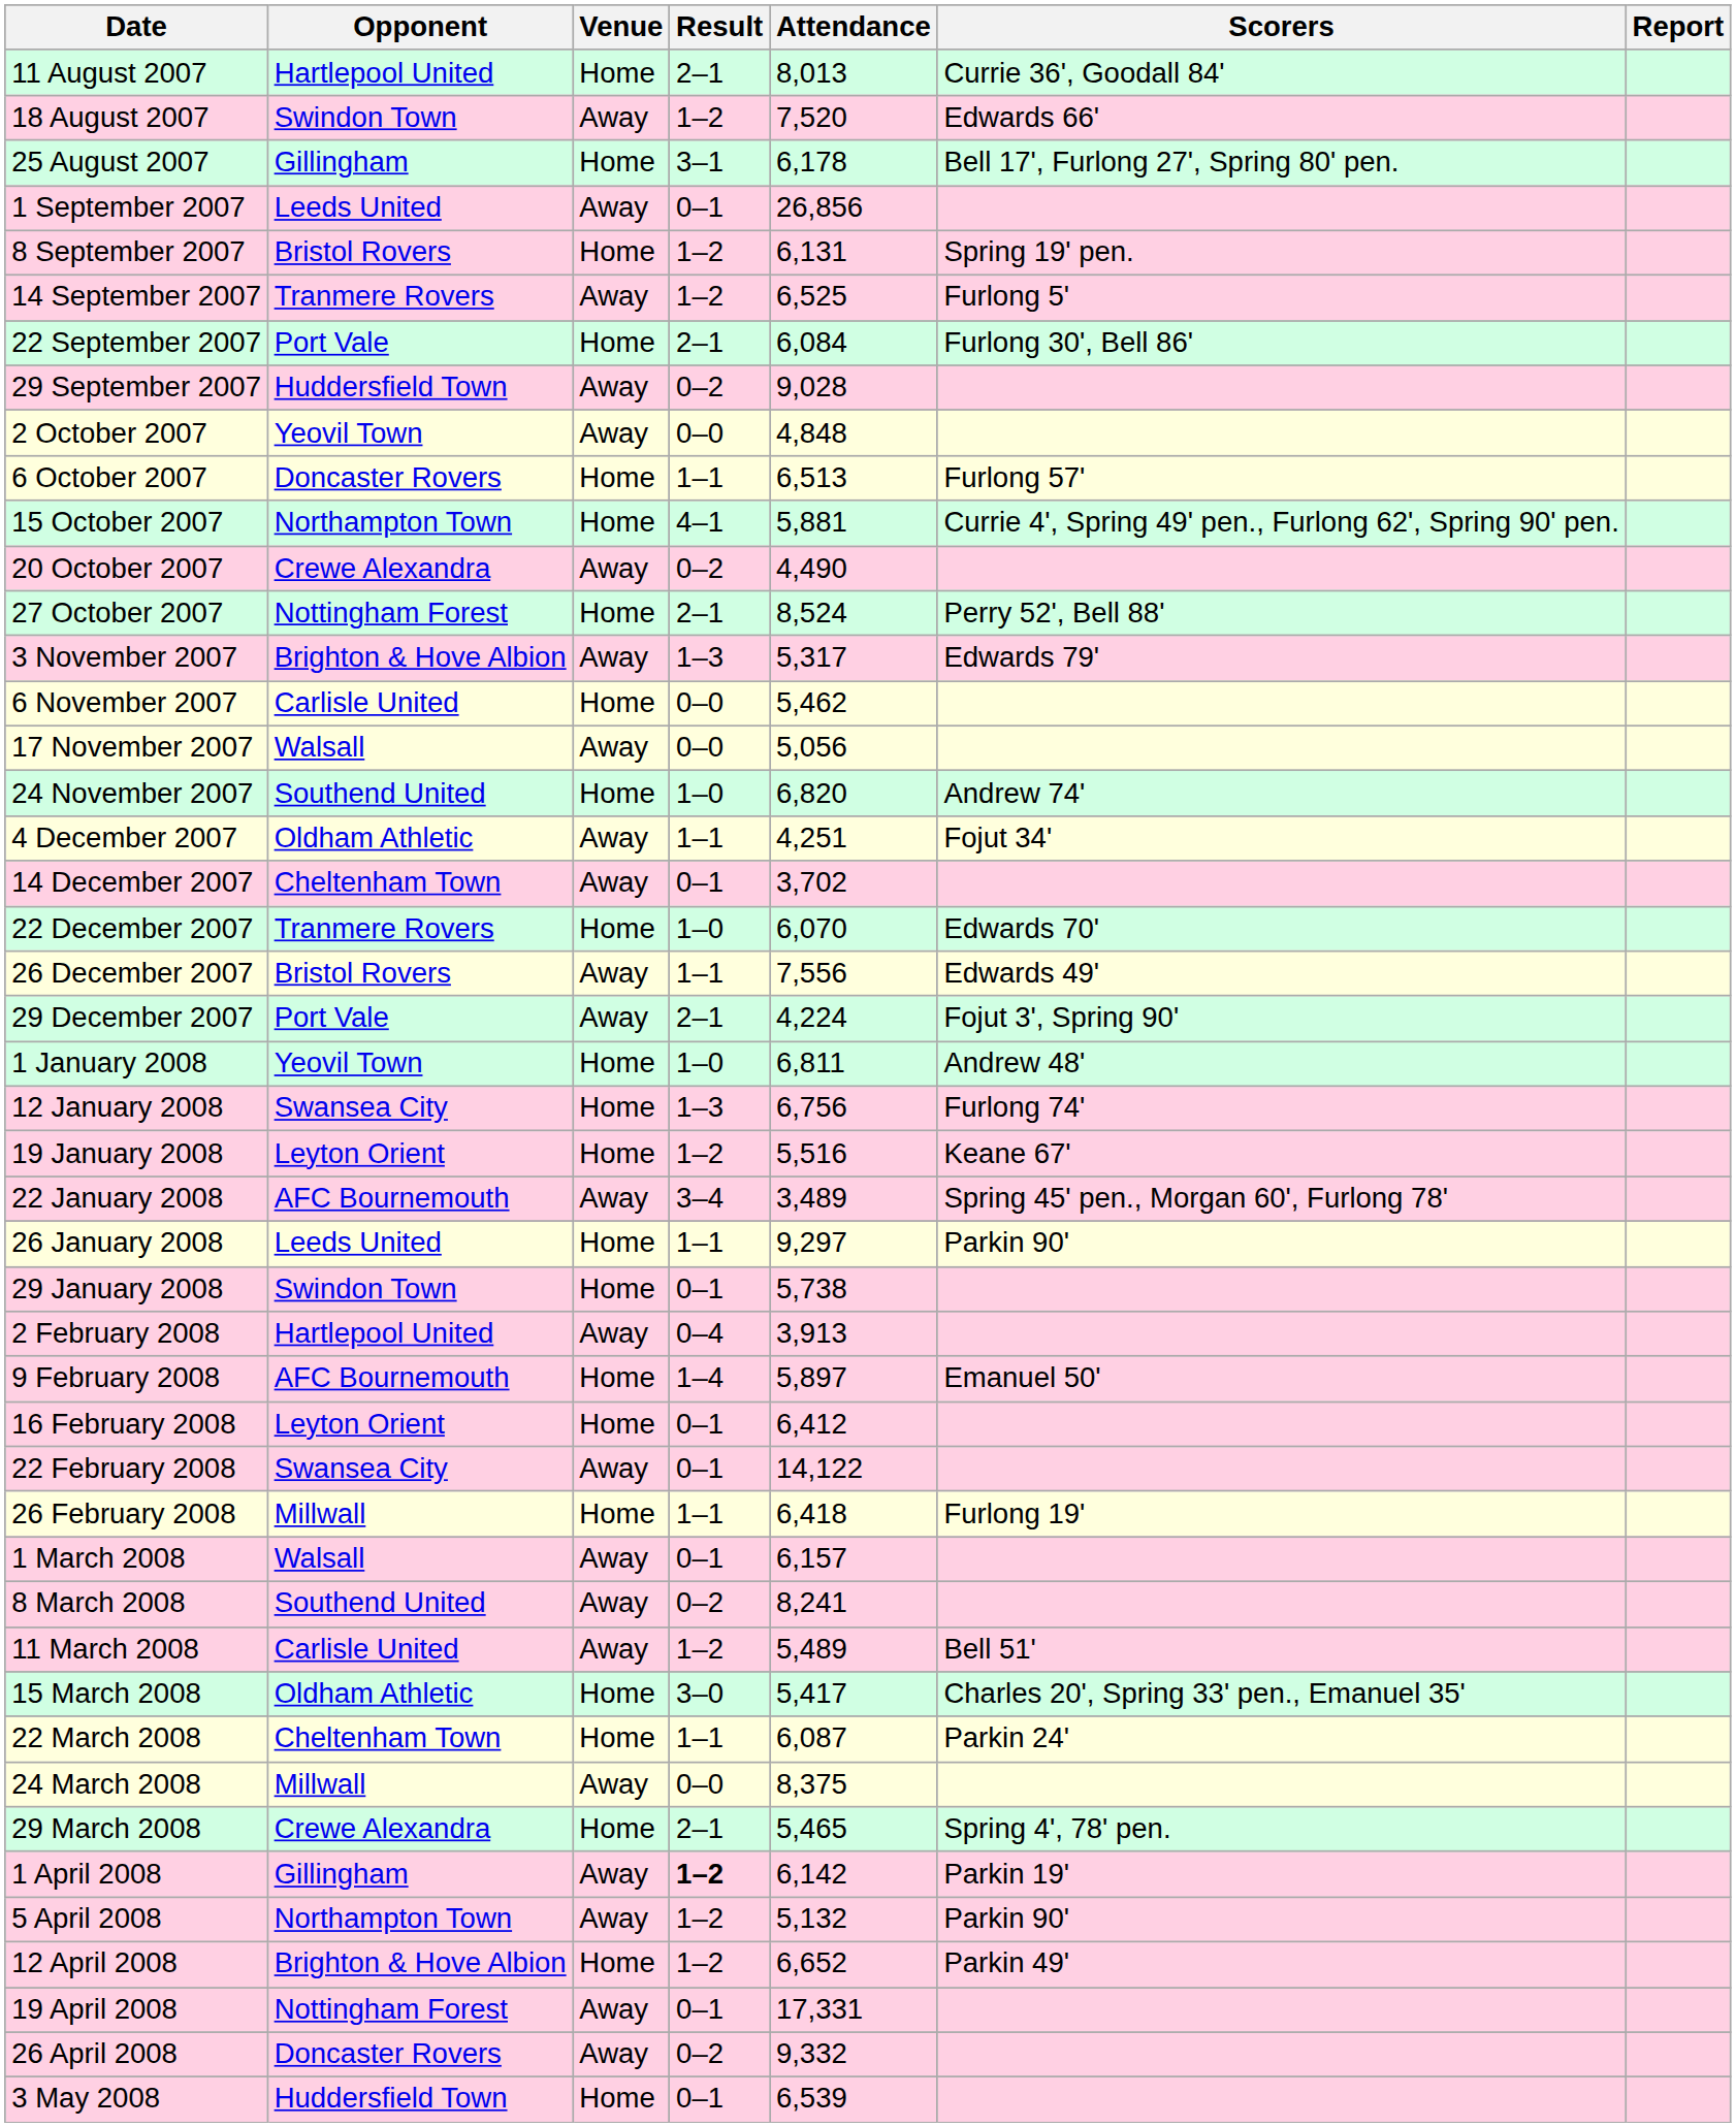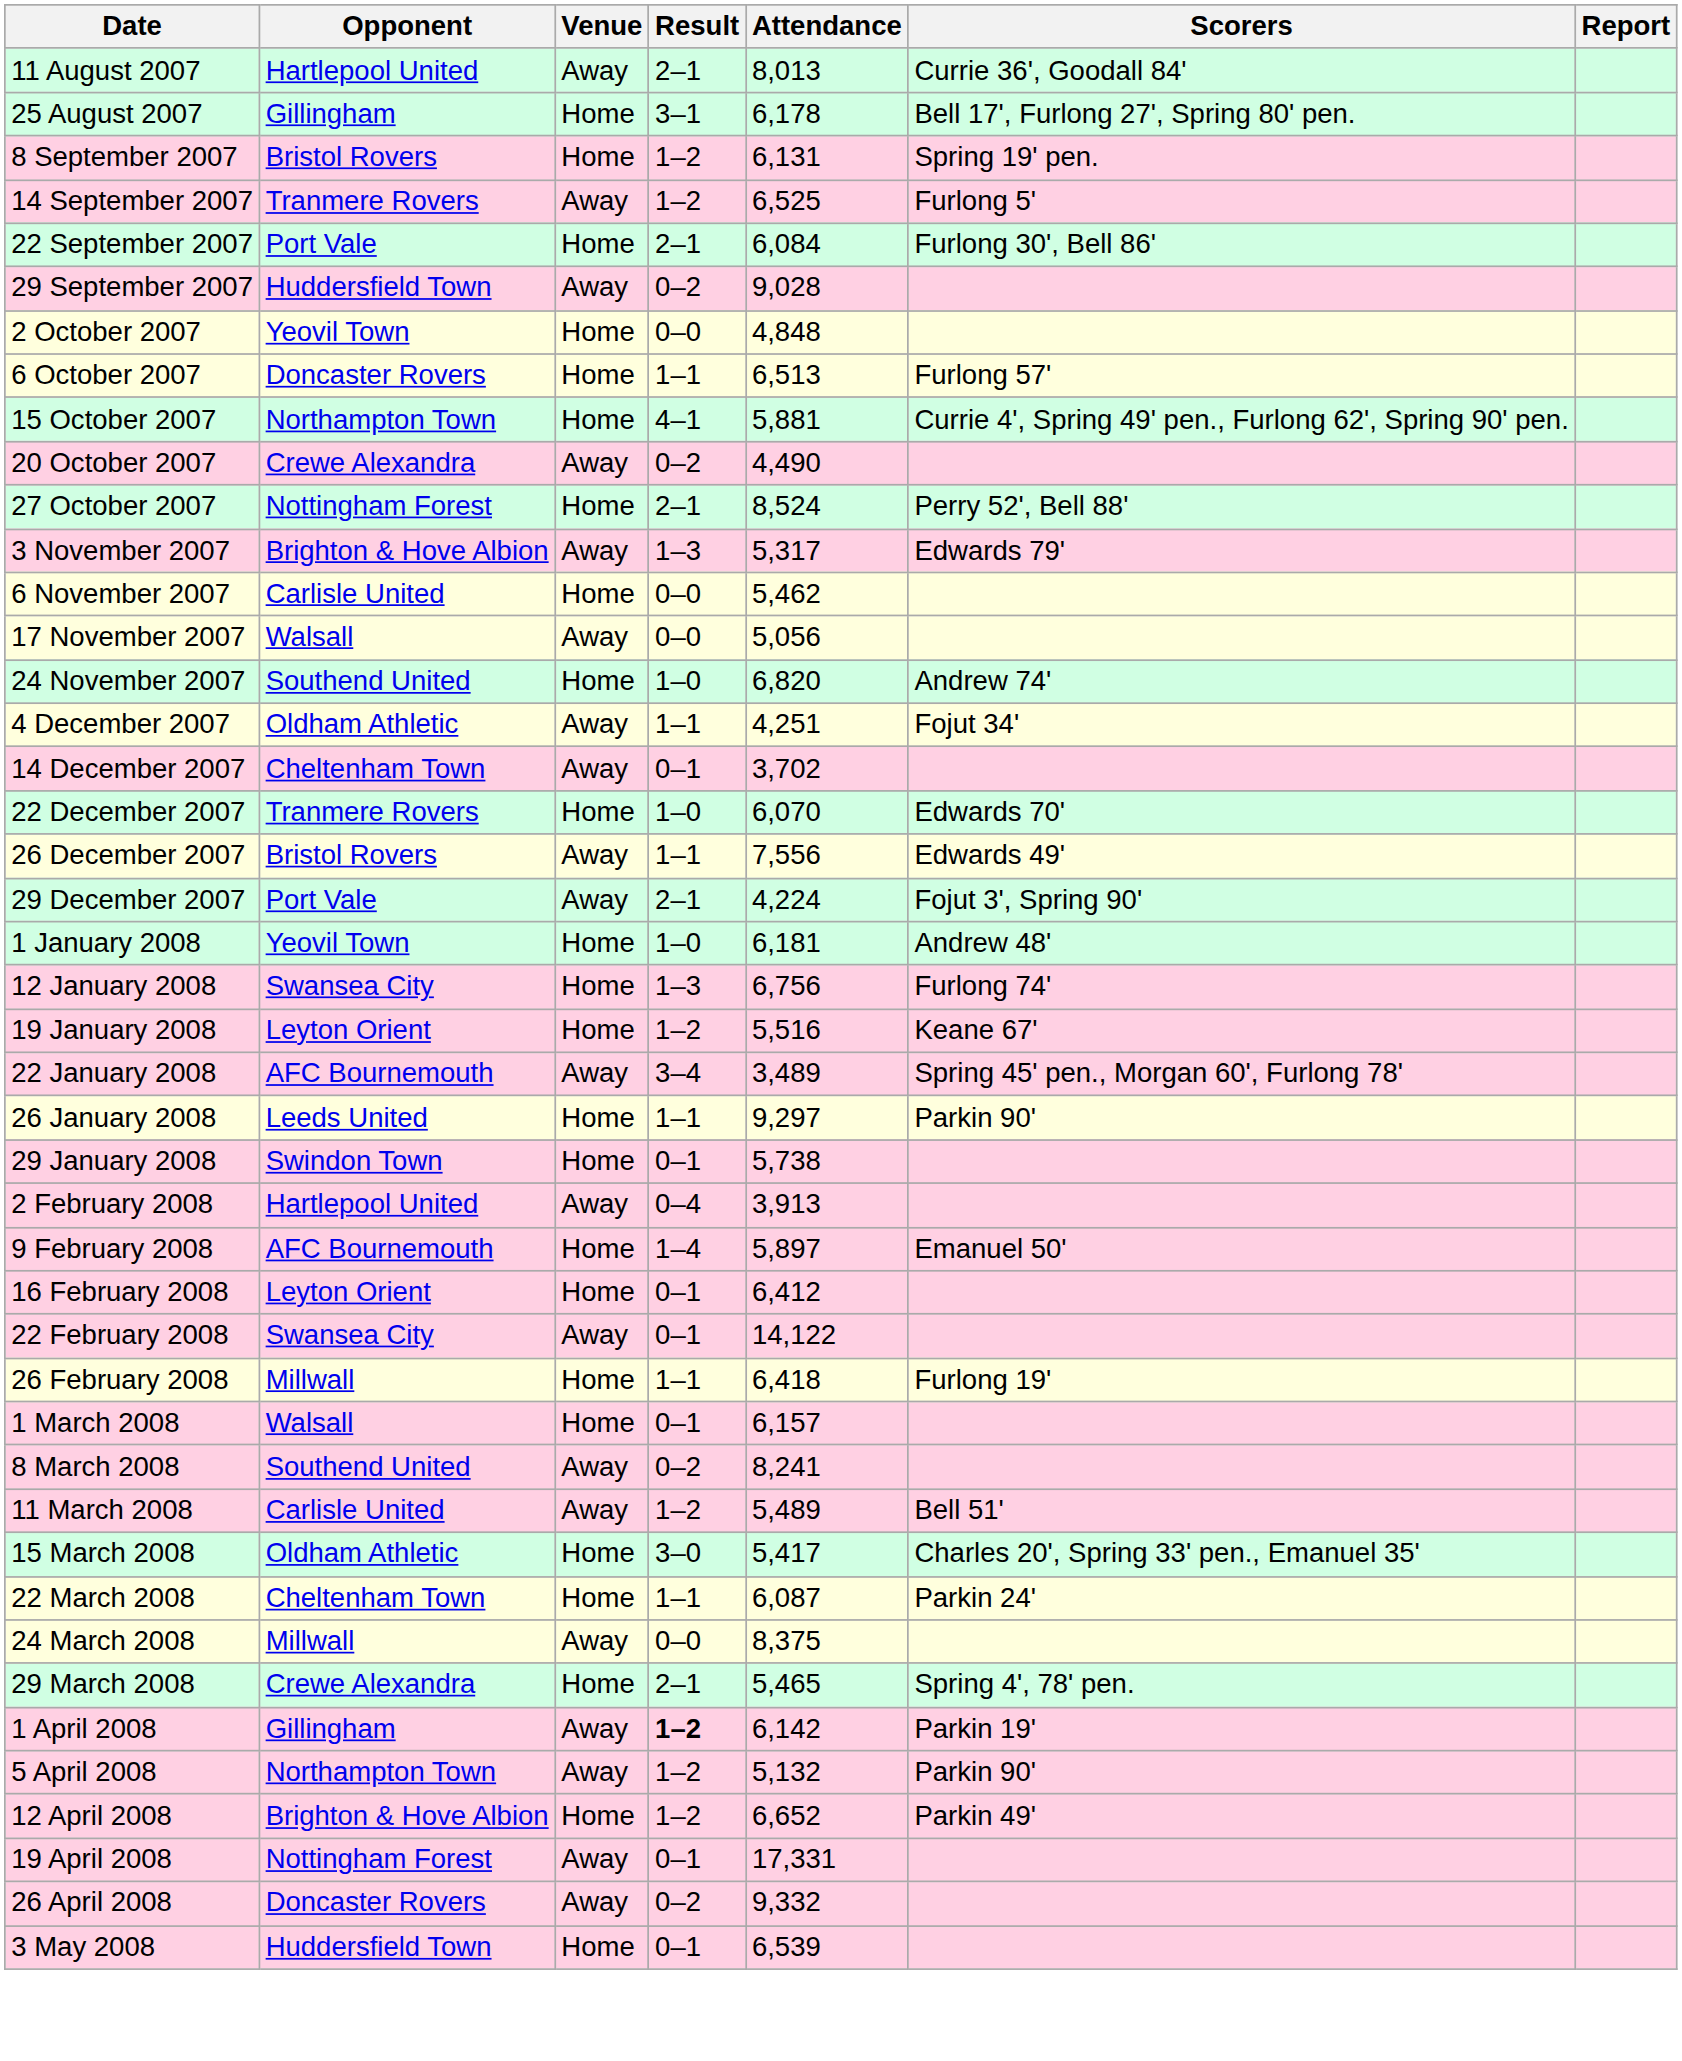 <table class="wikitable">
 <tr>
 <th>Date</th>
 <th>Opponent</th>
 <th>Venue</th>
 <th>Result</th>
 <th>Attendance</th>
 <th>Scorers</th>
 <th>Report</th>
 </tr>
 <tr bgcolor="#d0ffe3">
 <td>11 August 2007</td>
 <td><a href='#'>Hartlepool United</a></td>
-<td>Home</td>
+<td>Away</td>
 <td>2–1</td>
 <td>8,013</td>
 <td>Currie 36', Goodall 84'</td>
-<td></td>
-</tr>
-<tr bgcolor="#ffd0e3">
-<td>18 August 2007</td>
-<td><a href='#'>Swindon Town</a></td>
-<td>Away</td>
-<td>1–2</td>
-<td>7,520</td>
-<td>Edwards 66'</td>
 <td></td>
 </tr>
 <tr bgcolor="#d0ffe3">
 <td>25 August 2007</td>
 <td><a href='#'>Gillingham</a></td>
 <td>Home</td>
 <td>3–1</td>
 <td>6,178</td>
 <td>Bell 17', Furlong 27', Spring 80' pen.</td>
-<td></td>
-</tr>
-<tr bgcolor="#ffd0e3">
-<td>1 September 2007</td>
-<td><a href='#'>Leeds United</a></td>
-<td>Away</td>
-<td>0–1</td>
-<td>26,856</td>
-<td></td>
 <td></td>
 </tr>
 <tr bgcolor="#ffd0e3">
 <td>8 September 2007</td>
 <td><a href='#'>Bristol Rovers</a></td>
 <td>Home</td>
 <td>1–2</td>
 <td>6,131</td>
 <td>Spring 19' pen.</td>
 <td></td>
 </tr>
 <tr bgcolor="#ffd0e3">
 <td>14 September 2007</td>
 <td><a href='#'>Tranmere Rovers</a></td>
 <td>Away</td>
 <td>1–2</td>
 <td>6,525</td>
 <td>Furlong 5'</td>
 <td></td>
 </tr>
 <tr bgcolor="#d0ffe3">
 <td>22 September 2007</td>
 <td><a href='#'>Port Vale</a></td>
 <td>Home</td>
 <td>2–1</td>
 <td>6,084</td>
 <td>Furlong 30', Bell 86'</td>
 <td></td>
 </tr>
 <tr bgcolor="#ffd0e3">
 <td>29 September 2007</td>
 <td><a href='#'>Huddersfield Town</a></td>
 <td>Away</td>
 <td>0–2</td>
 <td>9,028</td>
 <td></td>
 <td></td>
 </tr>
 <tr bgcolor="#ffffdd">
 <td>2 October 2007</td>
 <td><a href='#'>Yeovil Town</a></td>
-<td>Away</td>
+<td>Home</td>
 <td>0–0</td>
 <td>4,848</td>
 <td></td>
 <td></td>
 </tr>
 <tr bgcolor="#ffffdd">
 <td>6 October 2007</td>
 <td><a href='#'>Doncaster Rovers</a></td>
 <td>Home</td>
 <td>1–1</td>
 <td>6,513</td>
 <td>Furlong 57'</td>
 <td></td>
 </tr>
 <tr bgcolor="#d0ffe3">
 <td>15 October 2007</td>
 <td><a href='#'>Northampton Town</a></td>
 <td>Home</td>
 <td>4–1</td>
 <td>5,881</td>
 <td>Currie 4', Spring 49' pen., Furlong 62', Spring 90' pen.</td>
 <td></td>
 </tr>
 <tr bgcolor="#ffd0e3">
 <td>20 October 2007</td>
 <td><a href='#'>Crewe Alexandra</a></td>
 <td>Away</td>
 <td>0–2</td>
 <td>4,490</td>
 <td></td>
 <td></td>
 </tr>
 <tr bgcolor="#d0ffe3">
 <td>27 October 2007</td>
 <td><a href='#'>Nottingham Forest</a></td>
 <td>Home</td>
 <td>2–1</td>
 <td>8,524</td>
 <td>Perry 52', Bell 88'</td>
 <td></td>
 </tr>
 <tr bgcolor="#ffd0e3">
 <td>3 November 2007</td>
 <td><a href='#'>Brighton & Hove Albion</a></td>
 <td>Away</td>
 <td>1–3</td>
 <td>5,317</td>
 <td>Edwards 79'</td>
 <td></td>
 </tr>
 <tr bgcolor="#ffffdd">
 <td>6 November 2007</td>
 <td><a href='#'>Carlisle United</a></td>
 <td>Home</td>
 <td>0–0</td>
 <td>5,462</td>
 <td></td>
 <td></td>
 </tr>
 <tr bgcolor="#ffffdd">
 <td>17 November 2007</td>
 <td><a href='#'>Walsall</a></td>
 <td>Away</td>
 <td>0–0</td>
 <td>5,056</td>
 <td></td>
 <td></td>
 </tr>
 <tr bgcolor="#d0ffe3">
 <td>24 November 2007</td>
 <td><a href='#'>Southend United</a></td>
 <td>Home</td>
 <td>1–0</td>
 <td>6,820</td>
 <td>Andrew 74'</td>
 <td></td>
 </tr>
 <tr bgcolor="#ffffdd">
 <td>4 December 2007</td>
 <td><a href='#'>Oldham Athletic</a></td>
 <td>Away</td>
 <td>1–1</td>
 <td>4,251</td>
 <td>Fojut 34'</td>
 <td></td>
 </tr>
 <tr bgcolor="#ffd0e3">
 <td>14 December 2007</td>
 <td><a href='#'>Cheltenham Town</a></td>
 <td>Away</td>
 <td>0–1</td>
 <td>3,702</td>
 <td></td>
 <td></td>
 </tr>
 <tr bgcolor="#d0ffe3">
 <td>22 December 2007</td>
 <td><a href='#'>Tranmere Rovers</a></td>
 <td>Home</td>
 <td>1–0</td>
 <td>6,070</td>
 <td>Edwards 70'</td>
 <td></td>
 </tr>
 <tr bgcolor="#ffffdd">
 <td>26 December 2007</td>
 <td><a href='#'>Bristol Rovers</a></td>
 <td>Away</td>
 <td>1–1</td>
 <td>7,556</td>
 <td>Edwards 49'</td>
 <td></td>
 </tr>
 <tr bgcolor="#d0ffe3">
 <td>29 December 2007</td>
 <td><a href='#'>Port Vale</a></td>
 <td>Away</td>
 <td>2–1</td>
 <td>4,224</td>
 <td>Fojut 3', Spring 90'</td>
 <td></td>
 </tr>
 <tr bgcolor="#d0ffe3">
 <td>1 January 2008</td>
 <td><a href='#'>Yeovil Town</a></td>
 <td>Home</td>
 <td>1–0</td>
-<td>6,811</td>
+<td>6,181</td>
 <td>Andrew 48'</td>
 <td></td>
 </tr>
 <tr bgcolor="#ffd0e3">
 <td>12 January 2008</td>
 <td><a href='#'>Swansea City</a></td>
 <td>Home</td>
 <td>1–3</td>
 <td>6,756</td>
 <td>Furlong 74'</td>
 <td></td>
 </tr>
 <tr bgcolor="#ffd0e3">
 <td>19 January 2008</td>
 <td><a href='#'>Leyton Orient</a></td>
 <td>Home</td>
 <td>1–2</td>
 <td>5,516</td>
 <td>Keane 67'</td>
 <td></td>
 </tr>
 <tr bgcolor="#ffd0e3">
 <td>22 January 2008</td>
 <td><a href='#'>AFC Bournemouth</a></td>
 <td>Away</td>
 <td>3–4</td>
 <td>3,489</td>
 <td>Spring 45' pen., Morgan 60', Furlong 78'</td>
 <td></td>
 </tr>
 <tr bgcolor="#ffffdd">
 <td>26 January 2008</td>
 <td><a href='#'>Leeds United</a></td>
 <td>Home</td>
 <td>1–1</td>
 <td>9,297</td>
 <td>Parkin 90'</td>
 <td></td>
 </tr>
 <tr bgcolor="#ffd0e3">
 <td>29 January 2008</td>
 <td><a href='#'>Swindon Town</a></td>
 <td>Home</td>
 <td>0–1</td>
 <td>5,738</td>
 <td></td>
 <td></td>
 </tr>
 <tr bgcolor="#ffd0e3">
 <td>2 February 2008</td>
 <td><a href='#'>Hartlepool United</a></td>
 <td>Away</td>
 <td>0–4</td>
 <td>3,913</td>
 <td></td>
 <td></td>
 </tr>
 <tr bgcolor="#ffd0e3">
 <td>9 February 2008</td>
 <td><a href='#'>AFC Bournemouth</a></td>
 <td>Home</td>
 <td>1–4</td>
 <td>5,897</td>
 <td>Emanuel 50'</td>
 <td></td>
 </tr>
 <tr bgcolor="#ffd0e3">
 <td>16 February 2008</td>
 <td><a href='#'>Leyton Orient</a></td>
 <td>Home</td>
 <td>0–1</td>
 <td>6,412</td>
 <td></td>
 <td></td>
 </tr>
 <tr bgcolor="#ffd0e3">
 <td>22 February 2008</td>
 <td><a href='#'>Swansea City</a></td>
 <td>Away</td>
 <td>0–1</td>
 <td>14,122</td>
 <td></td>
 <td></td>
 </tr>
 <tr bgcolor="#ffffdd">
 <td>26 February 2008</td>
 <td><a href='#'>Millwall</a></td>
 <td>Home</td>
 <td>1–1</td>
 <td>6,418</td>
 <td>Furlong 19'</td>
 <td></td>
 </tr>
 <tr bgcolor="#ffd0e3">
 <td>1 March 2008</td>
 <td><a href='#'>Walsall</a></td>
-<td>Away</td>
+<td>Home</td>
 <td>0–1</td>
 <td>6,157</td>
 <td></td>
 <td></td>
 </tr>
 <tr bgcolor="#ffd0e3">
 <td>8 March 2008</td>
 <td><a href='#'>Southend United</a></td>
 <td>Away</td>
 <td>0–2</td>
 <td>8,241</td>
 <td></td>
 <td></td>
 </tr>
 <tr bgcolor="#ffd0e3">
 <td>11 March 2008</td>
 <td><a href='#'>Carlisle United</a></td>
 <td>Away</td>
 <td>1–2</td>
 <td>5,489</td>
 <td>Bell 51'</td>
 <td></td>
 </tr>
 <tr bgcolor="#d0ffe3">
 <td>15 March 2008</td>
 <td><a href='#'>Oldham Athletic</a></td>
 <td>Home</td>
 <td>3–0</td>
 <td>5,417</td>
 <td>Charles 20', Spring 33' pen., Emanuel 35'</td>
 <td></td>
 </tr>
 <tr bgcolor="#ffffdd">
 <td>22 March 2008</td>
 <td><a href='#'>Cheltenham Town</a></td>
 <td>Home</td>
 <td>1–1</td>
 <td>6,087</td>
 <td>Parkin 24'</td>
 <td></td>
 </tr>
 <tr bgcolor="#ffffdd">
 <td>24 March 2008</td>
 <td><a href='#'>Millwall</a></td>
 <td>Away</td>
 <td>0–0</td>
 <td>8,375</td>
 <td></td>
 <td></td>
 </tr>
 <tr bgcolor="#d0ffe3">
 <td>29 March 2008</td>
 <td><a href='#'>Crewe Alexandra</a></td>
 <td>Home</td>
 <td>2–1</td>
 <td>5,465</td>
 <td>Spring 4', 78' pen.</td>
 <td></td>
 </tr>
 <tr bgcolor="#ffd0e3">
 <td>1 April 2008</td>
 <td><a href='#'>Gillingham</a></td>
 <td>Away</td>
 <td><strong>1–2</strong></td>
 <td>6,142</td>
 <td>Parkin 19'</td>
 <td></td>
 </tr>
 <tr bgcolor="#ffd0e3">
 <td>5 April 2008</td>
 <td><a href='#'>Northampton Town</a></td>
 <td>Away</td>
 <td>1–2</td>
 <td>5,132</td>
 <td>Parkin 90'</td>
 <td></td>
 </tr>
 <tr bgcolor="#ffd0e3">
 <td>12 April 2008</td>
 <td><a href='#'>Brighton & Hove Albion</a></td>
 <td>Home</td>
 <td>1–2</td>
 <td>6,652</td>
 <td>Parkin 49'</td>
 <td></td>
 </tr>
 <tr bgcolor="#ffd0e3">
 <td>19 April 2008</td>
 <td><a href='#'>Nottingham Forest</a></td>
 <td>Away</td>
 <td>0–1</td>
 <td>17,331</td>
 <td></td>
 <td></td>
 </tr>
 <tr bgcolor="#ffd0e3">
 <td>26 April 2008</td>
 <td><a href='#'>Doncaster Rovers</a></td>
 <td>Away</td>
 <td>0–2</td>
 <td>9,332</td>
 <td></td>
 <td></td>
 </tr>
 <tr bgcolor="#ffd0e3">
 <td>3 May 2008</td>
 <td><a href='#'>Huddersfield Town</a></td>
 <td>Home</td>
 <td>0–1</td>
 <td>6,539</td>
 <td></td>
 <td></td>
 </tr>
 </table>
